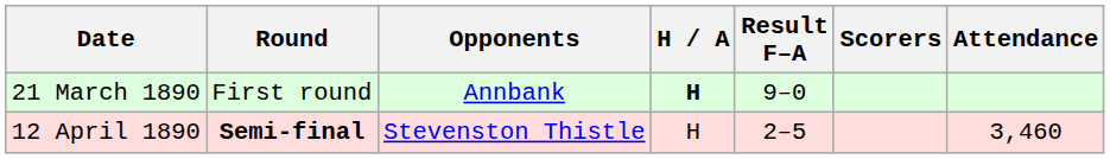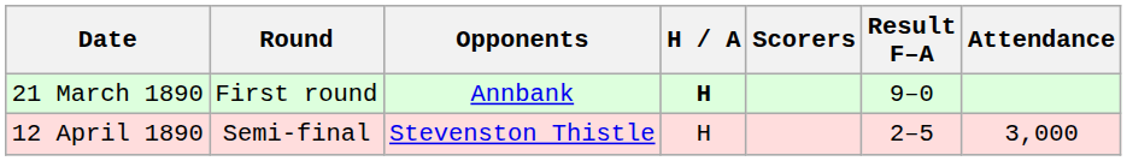 <table class="wikitable" style="text-align:center">
 <tr>
 <th>Date</th>
 <th>Round</th>
 <th>Opponents</th>
 <th>H / A</th>
+<th>Scorers</th>
 <th>Result<br>F–A</th>
-<th>Scorers</th>
 <th>Attendance</th>
 </tr>
 <tr bgcolor=#ddffdd>
 <td>21 March 1890</td>
 <td>First round</td>
 <td><a href='#'>Annbank</a></td>
 <td><strong>H</strong></td>
+<td></td>
 <td>9–0</td>
-<td></td>
 <td></td>
 </tr>
 <tr bgcolor=#ffdddd>
 <td>12 April 1890</td>
-<td><strong>Semi-final</strong></td>
+<td>Semi-final</td>
 <td><a href='#'>Stevenston Thistle</a></td>
 <td>H</td>
+<td></td>
 <td>2–5</td>
-<td></td>
-<td>3,460</td>
+<td>3,000</td>
 </tr>
 </table>
